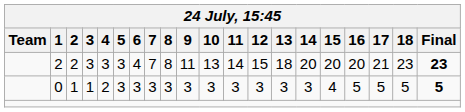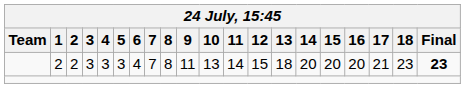 <table class=wikitable style="text-align:center; width: 55%">
 <tr>
 <th colspan=20><em>24 July, 15:45</em></th>
 </tr>
 <tr>
 <th>Team</th>
 <th>1</th>
 <th>2</th>
 <th>3</th>
 <th>4</th>
 <th>5</th>
 <th>6</th>
 <th>7</th>
 <th>8</th>
 <th>9</th>
 <th>10</th>
 <th>11</th>
 <th>12</th>
 <th>13</th>
 <th>14</th>
 <th>15</th>
 <th>16</th>
 <th>17</th>
 <th>18</th>
 <th>Final</th>
 </tr>
 <tr>
 <td align=left><strong></strong></td>
 <td>2</td>
 <td>2</td>
 <td>3</td>
 <td>3</td>
 <td>3</td>
 <td>4</td>
 <td>7</td>
 <td>8</td>
 <td>11</td>
 <td>13</td>
 <td>14</td>
 <td>15</td>
 <td>18</td>
 <td>20</td>
 <td>20</td>
 <td>20</td>
 <td>21</td>
 <td>23</td>
 <td><strong>23</strong></td>
 </tr>
 <tr>
-<td align=left></td>
-<td>0</td>
-<td>1</td>
-<td>1</td>
-<td>2</td>
-<td>3</td>
-<td>3</td>
-<td>3</td>
-<td>3</td>
-<td>3</td>
-<td>3</td>
-<td>3</td>
-<td>3</td>
-<td>3</td>
-<td>3</td>
-<td>4</td>
-<td>5</td>
-<td>5</td>
-<td>5</td>
-<td><strong>5</strong></td>
-</tr>
-<tr>
 <td colspan=20></td>
 </tr>
 </table>
